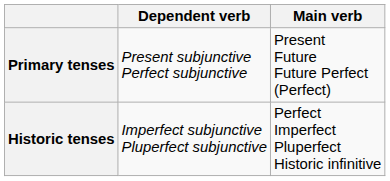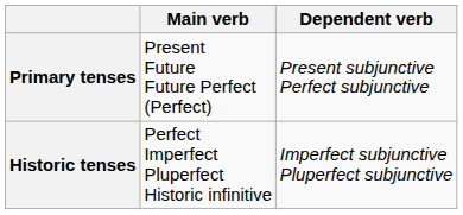 <table class="wikitable">
 <tr>
 <th></th>
+<th>Main verb</th>
 <th>Dependent verb</th>
-<th>Main verb</th>
 </tr>
 <tr>
 <th>Primary tenses</th>
+<td>Present<br>Future<br>Future Perfect<br>(Perfect)</td>
 <td><em>Present subjunctive</em><br><em>Perfect subjunctive</em></td>
-<td>Present<br>Future<br>Future Perfect<br>(Perfect)</td>
 </tr>
 <tr>
 <th>Historic tenses</th>
+<td>Perfect<br>Imperfect<br>Pluperfect<br>Historic infinitive</td>
 <td><em>Imperfect subjunctive</em><br><em>Pluperfect subjunctive</em></td>
-<td>Perfect<br>Imperfect<br>Pluperfect<br>Historic infinitive</td>
 </tr>
 </table>
